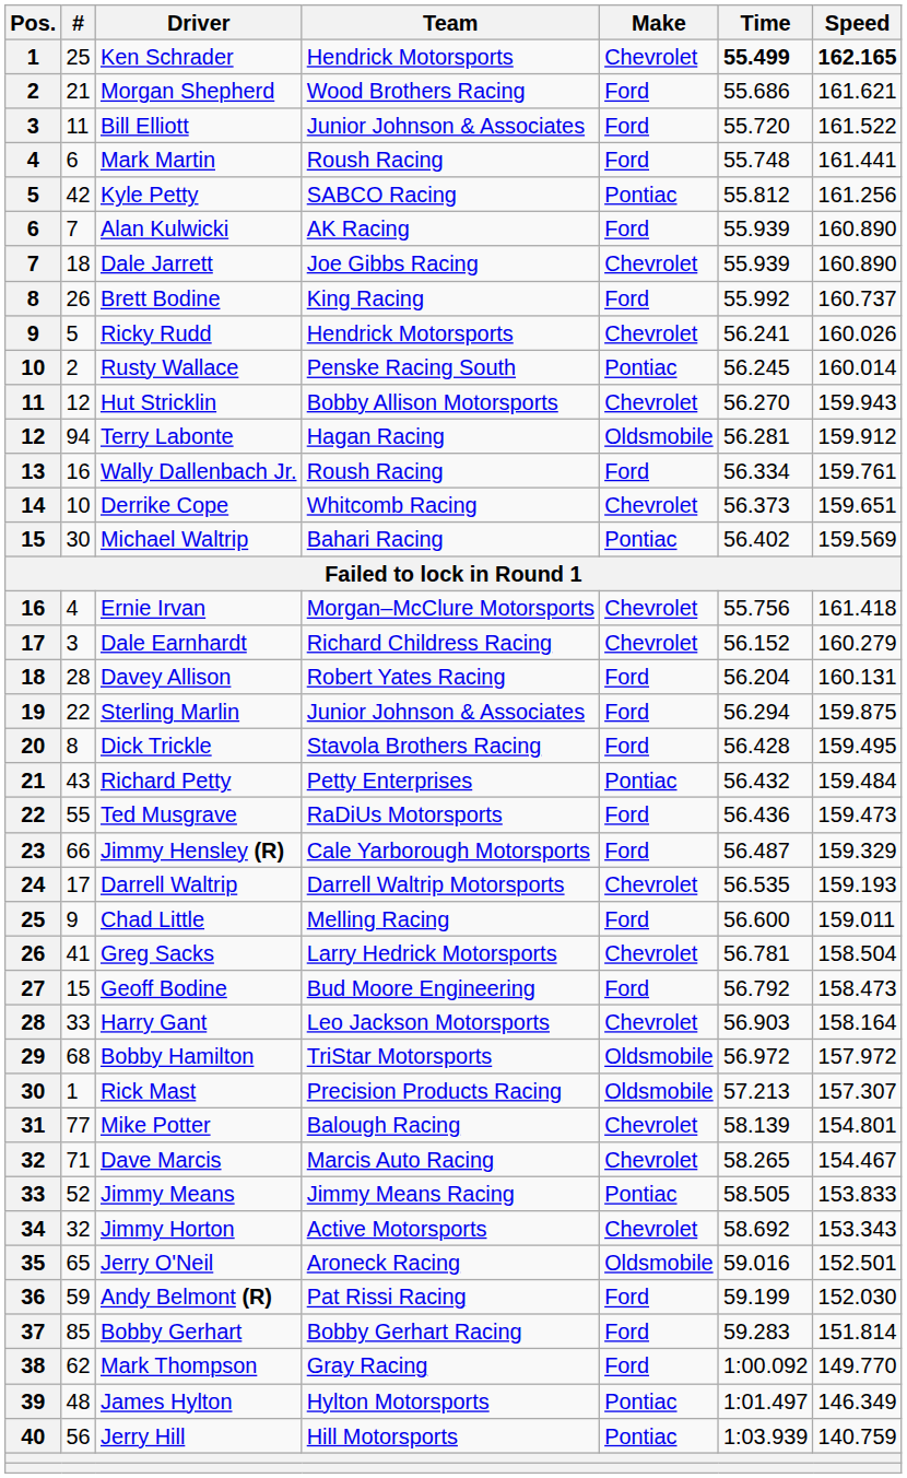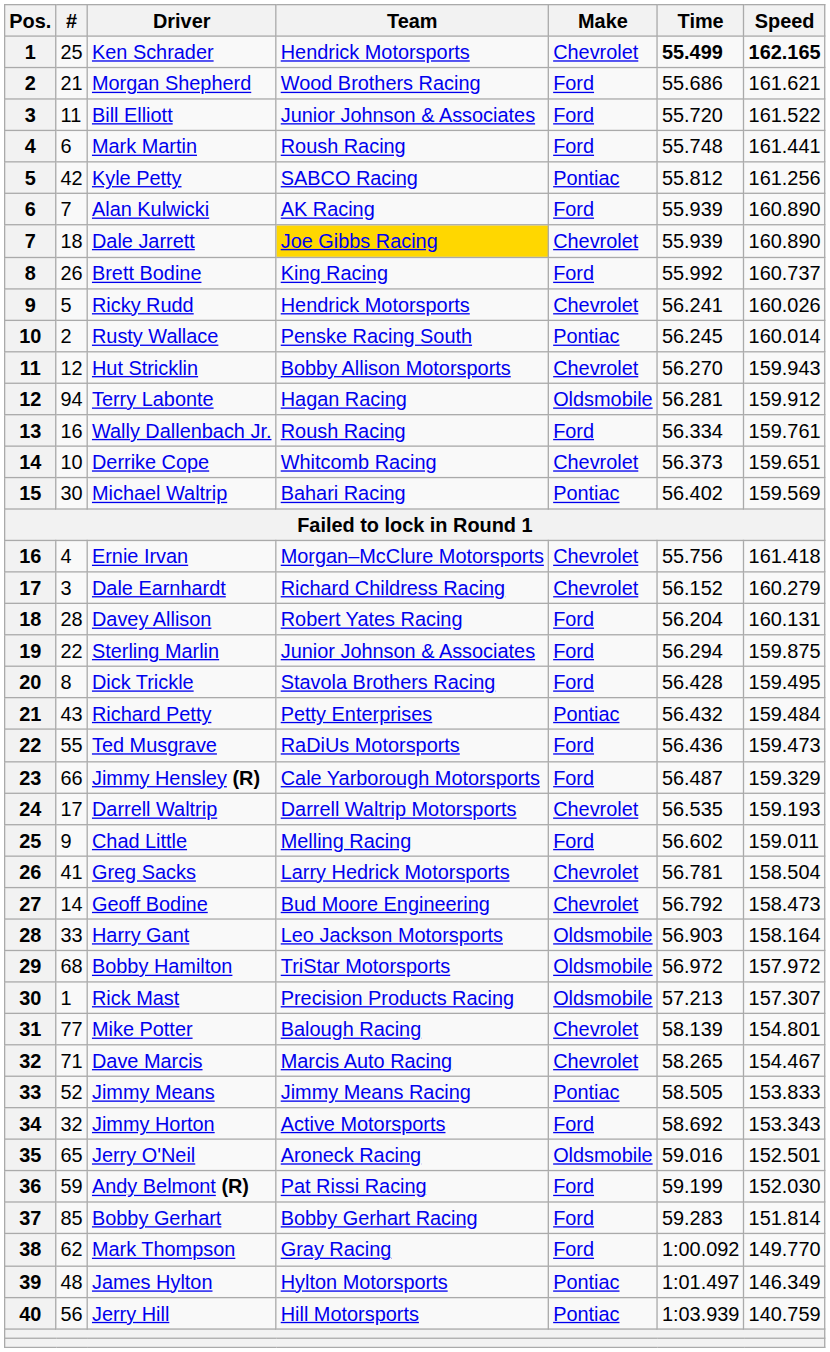 <table class="wikitable" style="font-size:95%">
 <tr>
 <th>Pos.</th>
 <th>#</th>
 <th>Driver</th>
 <th>Team</th>
 <th>Make</th>
 <th>Time</th>
 <th>Speed</th>
 </tr>
 <tr>
 <th>1</th>
 <td>25</td>
 <td><a href='#'>Ken Schrader</a></td>
 <td><a href='#'>Hendrick Motorsports</a></td>
 <td><a href='#'>Chevrolet</a></td>
 <td><strong>55.499</strong></td>
 <td><strong>162.165</strong></td>
 </tr>
 <tr>
 <th>2</th>
 <td>21</td>
 <td><a href='#'>Morgan Shepherd</a></td>
 <td><a href='#'>Wood Brothers Racing</a></td>
 <td><a href='#'>Ford</a></td>
 <td>55.686</td>
 <td>161.621</td>
 </tr>
 <tr>
 <th>3</th>
 <td>11</td>
 <td><a href='#'>Bill Elliott</a></td>
 <td><a href='#'>Junior Johnson & Associates</a></td>
 <td><a href='#'>Ford</a></td>
 <td>55.720</td>
 <td>161.522</td>
 </tr>
 <tr>
 <th>4</th>
 <td>6</td>
 <td><a href='#'>Mark Martin</a></td>
 <td><a href='#'>Roush Racing</a></td>
 <td><a href='#'>Ford</a></td>
 <td>55.748</td>
 <td>161.441</td>
 </tr>
 <tr>
 <th>5</th>
 <td>42</td>
 <td><a href='#'>Kyle Petty</a></td>
 <td><a href='#'>SABCO Racing</a></td>
 <td><a href='#'>Pontiac</a></td>
 <td>55.812</td>
 <td>161.256</td>
 </tr>
 <tr>
 <th>6</th>
 <td>7</td>
 <td><a href='#'>Alan Kulwicki</a></td>
 <td><a href='#'>AK Racing</a></td>
 <td><a href='#'>Ford</a></td>
 <td>55.939</td>
 <td>160.890</td>
 </tr>
 <tr>
 <th>7</th>
 <td>18</td>
 <td><a href='#'>Dale Jarrett</a></td>
-<td><a href='#'>Joe Gibbs Racing</a></td>
+<td style="background: gold;"><a href='#'>Joe Gibbs Racing</a></td>
 <td><a href='#'>Chevrolet</a></td>
 <td>55.939</td>
 <td>160.890</td>
 </tr>
 <tr>
 <th>8</th>
 <td>26</td>
 <td><a href='#'>Brett Bodine</a></td>
 <td><a href='#'>King Racing</a></td>
 <td><a href='#'>Ford</a></td>
 <td>55.992</td>
 <td>160.737</td>
 </tr>
 <tr>
 <th>9</th>
 <td>5</td>
 <td><a href='#'>Ricky Rudd</a></td>
 <td><a href='#'>Hendrick Motorsports</a></td>
 <td><a href='#'>Chevrolet</a></td>
 <td>56.241</td>
 <td>160.026</td>
 </tr>
 <tr>
 <th>10</th>
 <td>2</td>
 <td><a href='#'>Rusty Wallace</a></td>
 <td><a href='#'>Penske Racing South</a></td>
 <td><a href='#'>Pontiac</a></td>
 <td>56.245</td>
 <td>160.014</td>
 </tr>
 <tr>
 <th>11</th>
 <td>12</td>
 <td><a href='#'>Hut Stricklin</a></td>
 <td><a href='#'>Bobby Allison Motorsports</a></td>
 <td><a href='#'>Chevrolet</a></td>
 <td>56.270</td>
 <td>159.943</td>
 </tr>
 <tr>
 <th>12</th>
 <td>94</td>
 <td><a href='#'>Terry Labonte</a></td>
 <td><a href='#'>Hagan Racing</a></td>
 <td><a href='#'>Oldsmobile</a></td>
 <td>56.281</td>
 <td>159.912</td>
 </tr>
 <tr>
 <th>13</th>
 <td>16</td>
 <td><a href='#'>Wally Dallenbach Jr.</a></td>
 <td><a href='#'>Roush Racing</a></td>
 <td><a href='#'>Ford</a></td>
 <td>56.334</td>
 <td>159.761</td>
 </tr>
 <tr>
 <th>14</th>
 <td>10</td>
 <td><a href='#'>Derrike Cope</a></td>
 <td><a href='#'>Whitcomb Racing</a></td>
 <td><a href='#'>Chevrolet</a></td>
 <td>56.373</td>
 <td>159.651</td>
 </tr>
 <tr>
 <th>15</th>
 <td>30</td>
 <td><a href='#'>Michael Waltrip</a></td>
 <td><a href='#'>Bahari Racing</a></td>
 <td><a href='#'>Pontiac</a></td>
 <td>56.402</td>
 <td>159.569</td>
 </tr>
 <tr>
 <th colspan="7">Failed to lock in Round 1</th>
 </tr>
 <tr>
 <th>16</th>
 <td>4</td>
 <td><a href='#'>Ernie Irvan</a></td>
 <td><a href='#'>Morgan–McClure Motorsports</a></td>
 <td><a href='#'>Chevrolet</a></td>
 <td>55.756</td>
 <td>161.418</td>
 </tr>
 <tr>
 <th>17</th>
 <td>3</td>
 <td><a href='#'>Dale Earnhardt</a></td>
 <td><a href='#'>Richard Childress Racing</a></td>
 <td><a href='#'>Chevrolet</a></td>
 <td>56.152</td>
 <td>160.279</td>
 </tr>
 <tr>
 <th>18</th>
 <td>28</td>
 <td><a href='#'>Davey Allison</a></td>
 <td><a href='#'>Robert Yates Racing</a></td>
 <td><a href='#'>Ford</a></td>
 <td>56.204</td>
 <td>160.131</td>
 </tr>
 <tr>
 <th>19</th>
 <td>22</td>
 <td><a href='#'>Sterling Marlin</a></td>
 <td><a href='#'>Junior Johnson & Associates</a></td>
 <td><a href='#'>Ford</a></td>
 <td>56.294</td>
 <td>159.875</td>
 </tr>
 <tr>
 <th>20</th>
 <td>8</td>
 <td><a href='#'>Dick Trickle</a></td>
 <td><a href='#'>Stavola Brothers Racing</a></td>
 <td><a href='#'>Ford</a></td>
 <td>56.428</td>
 <td>159.495</td>
 </tr>
 <tr>
 <th>21</th>
 <td>43</td>
 <td><a href='#'>Richard Petty</a></td>
 <td><a href='#'>Petty Enterprises</a></td>
 <td><a href='#'>Pontiac</a></td>
 <td>56.432</td>
 <td>159.484</td>
 </tr>
 <tr>
 <th>22</th>
 <td>55</td>
 <td><a href='#'>Ted Musgrave</a></td>
 <td><a href='#'>RaDiUs Motorsports</a></td>
 <td><a href='#'>Ford</a></td>
 <td>56.436</td>
 <td>159.473</td>
 </tr>
 <tr>
 <th>23</th>
 <td>66</td>
 <td><a href='#'>Jimmy Hensley</a> <strong>(R)</strong></td>
 <td><a href='#'>Cale Yarborough Motorsports</a></td>
 <td><a href='#'>Ford</a></td>
 <td>56.487</td>
 <td>159.329</td>
 </tr>
 <tr>
 <th>24</th>
 <td>17</td>
 <td><a href='#'>Darrell Waltrip</a></td>
 <td><a href='#'>Darrell Waltrip Motorsports</a></td>
 <td><a href='#'>Chevrolet</a></td>
 <td>56.535</td>
 <td>159.193</td>
 </tr>
 <tr>
 <th>25</th>
 <td>9</td>
 <td><a href='#'>Chad Little</a></td>
 <td><a href='#'>Melling Racing</a></td>
 <td><a href='#'>Ford</a></td>
-<td>56.600</td>
+<td>56.602</td>
 <td>159.011</td>
 </tr>
 <tr>
 <th>26</th>
 <td>41</td>
 <td><a href='#'>Greg Sacks</a></td>
 <td><a href='#'>Larry Hedrick Motorsports</a></td>
 <td><a href='#'>Chevrolet</a></td>
 <td>56.781</td>
 <td>158.504</td>
 </tr>
 <tr>
 <th>27</th>
-<td>15</td>
+<td>14</td>
 <td><a href='#'>Geoff Bodine</a></td>
 <td><a href='#'>Bud Moore Engineering</a></td>
-<td><a href='#'>Ford</a></td>
+<td><a href='#'>Chevrolet</a></td>
 <td>56.792</td>
 <td>158.473</td>
 </tr>
 <tr>
 <th>28</th>
 <td>33</td>
 <td><a href='#'>Harry Gant</a></td>
 <td><a href='#'>Leo Jackson Motorsports</a></td>
-<td><a href='#'>Chevrolet</a></td>
+<td><a href='#'>Oldsmobile</a></td>
 <td>56.903</td>
 <td>158.164</td>
 </tr>
 <tr>
 <th>29</th>
 <td>68</td>
 <td><a href='#'>Bobby Hamilton</a></td>
 <td><a href='#'>TriStar Motorsports</a></td>
 <td><a href='#'>Oldsmobile</a></td>
 <td>56.972</td>
 <td>157.972</td>
 </tr>
 <tr>
 <th>30</th>
 <td>1</td>
 <td><a href='#'>Rick Mast</a></td>
 <td><a href='#'>Precision Products Racing</a></td>
 <td><a href='#'>Oldsmobile</a></td>
 <td>57.213</td>
 <td>157.307</td>
 </tr>
 <tr>
 <th>31</th>
 <td>77</td>
 <td><a href='#'>Mike Potter</a></td>
 <td><a href='#'>Balough Racing</a></td>
 <td><a href='#'>Chevrolet</a></td>
 <td>58.139</td>
 <td>154.801</td>
 </tr>
 <tr>
 <th>32</th>
 <td>71</td>
 <td><a href='#'>Dave Marcis</a></td>
 <td><a href='#'>Marcis Auto Racing</a></td>
 <td><a href='#'>Chevrolet</a></td>
 <td>58.265</td>
 <td>154.467</td>
 </tr>
 <tr>
 <th>33</th>
 <td>52</td>
 <td><a href='#'>Jimmy Means</a></td>
 <td><a href='#'>Jimmy Means Racing</a></td>
 <td><a href='#'>Pontiac</a></td>
 <td>58.505</td>
 <td>153.833</td>
 </tr>
 <tr>
 <th>34</th>
 <td>32</td>
 <td><a href='#'>Jimmy Horton</a></td>
 <td><a href='#'>Active Motorsports</a></td>
-<td><a href='#'>Chevrolet</a></td>
+<td><a href='#'>Ford</a></td>
 <td>58.692</td>
 <td>153.343</td>
 </tr>
 <tr>
 <th>35</th>
 <td>65</td>
 <td><a href='#'>Jerry O'Neil</a></td>
 <td><a href='#'>Aroneck Racing</a></td>
 <td><a href='#'>Oldsmobile</a></td>
 <td>59.016</td>
 <td>152.501</td>
 </tr>
 <tr>
 <th>36</th>
 <td>59</td>
 <td><a href='#'>Andy Belmont</a> <strong>(R)</strong></td>
 <td><a href='#'>Pat Rissi Racing</a></td>
 <td><a href='#'>Ford</a></td>
 <td>59.199</td>
 <td>152.030</td>
 </tr>
 <tr>
 <th>37</th>
 <td>85</td>
 <td><a href='#'>Bobby Gerhart</a></td>
 <td><a href='#'>Bobby Gerhart Racing</a></td>
 <td><a href='#'>Ford</a></td>
 <td>59.283</td>
 <td>151.814</td>
 </tr>
 <tr>
 <th>38</th>
 <td>62</td>
 <td><a href='#'>Mark Thompson</a></td>
 <td><a href='#'>Gray Racing</a></td>
 <td><a href='#'>Ford</a></td>
 <td>1:00.092</td>
 <td>149.770</td>
 </tr>
 <tr>
 <th>39</th>
 <td>48</td>
 <td><a href='#'>James Hylton</a></td>
 <td><a href='#'>Hylton Motorsports</a></td>
 <td><a href='#'>Pontiac</a></td>
 <td>1:01.497</td>
 <td>146.349</td>
 </tr>
 <tr>
 <th>40</th>
 <td>56</td>
 <td><a href='#'>Jerry Hill</a></td>
 <td><a href='#'>Hill Motorsports</a></td>
 <td><a href='#'>Pontiac</a></td>
 <td>1:03.939</td>
 <td>140.759</td>
 </tr>
 <tr>
 <th colspan="7"></th>
 </tr>
 <tr>
 <th colspan="7"></th>
 </tr>
 </table>
